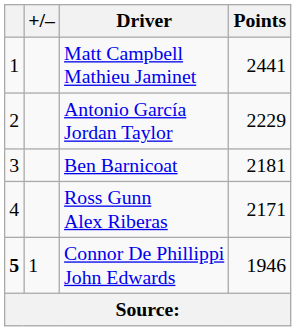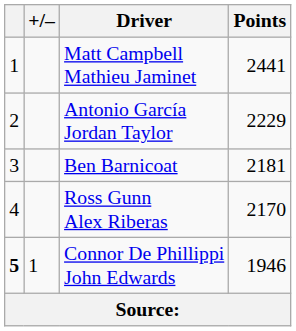 <table class="wikitable" style="font-size: 95%;">
 <tr>
 <th scope="col"></th>
 <th scope="col">+/–</th>
 <th scope="col">Driver</th>
 <th scope="col">Points</th>
 </tr>
 <tr>
 <td align=center>1</td>
 <td align="left"></td>
 <td> <a href='#'>Matt Campbell</a><br> <a href='#'>Mathieu Jaminet</a></td>
 <td align=right>2441</td>
 </tr>
 <tr>
 <td align=center>2</td>
 <td align="left"></td>
 <td> <a href='#'>Antonio García</a><br> <a href='#'>Jordan Taylor</a></td>
 <td align=right>2229</td>
 </tr>
 <tr>
 <td align=center>3</td>
 <td align="left"></td>
 <td> <a href='#'>Ben Barnicoat</a></td>
 <td align=right>2181</td>
 </tr>
 <tr>
 <td align=center>4</td>
 <td align="left"></td>
 <td> <a href='#'>Ross Gunn</a><br> <a href='#'>Alex Riberas</a></td>
-<td align=right>2171</td>
+<td align=right>2170</td>
 </tr>
 <tr>
 <td align=center><strong>5</strong></td>
 <td align="left"> 1</td>
 <td> <a href='#'>Connor De Phillippi</a><br> <a href='#'>John Edwards</a></td>
 <td align=right>1946</td>
 </tr>
 <tr>
 <th colspan=5>Source:</th>
 </tr>
 </table>
